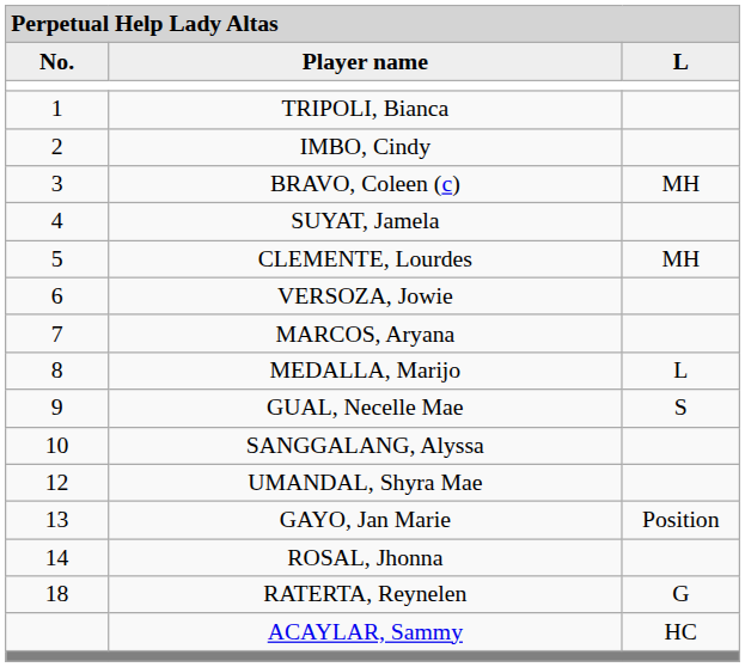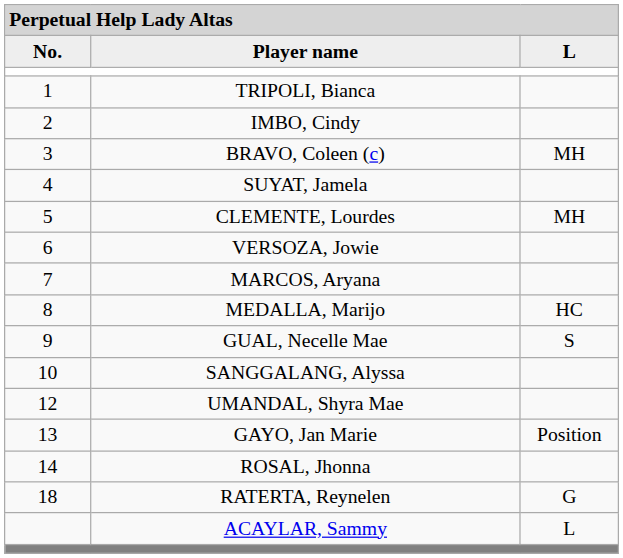 <table class='wikitable mw-collapsible mw-collapsed' style='text-align: center; width: 500px; border: none;'>
 <tr>
 <th style="background:#D4D4D4; text-align:left;" colspan=3> Perpetual Help Lady Altas</th>
 </tr>
 <tr style="background:#EEEEEE; font-weight:bold;">
 <td width=10%>No.</td>
 <td width=50%>Player name</td>
 <td align=center>L</td>
 </tr>
 <tr style="background:#FFFFFF;">
 <td colspan=3 align=center></td>
 </tr>
 <tr>
 <td align=center>1</td>
 <td>TRIPOLI, Bianca</td>
 <td align=center></td>
 </tr>
 <tr>
 <td align=center>2</td>
 <td>IMBO, Cindy</td>
 <td align=center></td>
 </tr>
 <tr>
 <td align=center>3</td>
 <td>BRAVO, Coleen (<a href='#'>c</a>)</td>
 <td align=center>MH</td>
 </tr>
 <tr>
 <td align=center>4</td>
 <td>SUYAT, Jamela</td>
 <td align=center></td>
 </tr>
 <tr>
 <td align=center>5</td>
 <td>CLEMENTE, Lourdes</td>
 <td align=center>MH</td>
 </tr>
 <tr>
 <td align=center>6</td>
 <td>VERSOZA, Jowie</td>
 <td align=center></td>
 </tr>
 <tr>
 <td align=center>7</td>
 <td>MARCOS, Aryana</td>
 <td align=center></td>
 </tr>
 <tr>
 <td align=center>8</td>
 <td>MEDALLA, Marijo</td>
-<td align=center>L</td>
+<td align=center>HC</td>
 </tr>
 <tr>
 <td align=center>9</td>
 <td>GUAL, Necelle Mae</td>
 <td align=center>S</td>
 </tr>
 <tr>
 <td align=center>10</td>
 <td>SANGGALANG, Alyssa</td>
 <td align=center></td>
 </tr>
 <tr>
 <td align=center>12</td>
 <td>UMANDAL, Shyra Mae</td>
 <td align=center></td>
 </tr>
 <tr>
 <td align=center>13</td>
 <td>GAYO, Jan Marie</td>
 <td width=10%>Position</td>
 </tr>
 <tr>
 <td align=center>14</td>
 <td>ROSAL, Jhonna</td>
 <td align=center></td>
 </tr>
 <tr>
 <td align=center>18</td>
 <td>RATERTA, Reynelen</td>
 <td align=center>G</td>
 </tr>
 <tr>
 <td align=center></td>
 <td><a href='#'>ACAYLAR, Sammy</a></td>
-<td align=center>HC</td>
+<td align=center>L</td>
 </tr>
 <tr>
 <th style='background: grey;' colspan=3></th>
 </tr>
 </table>
